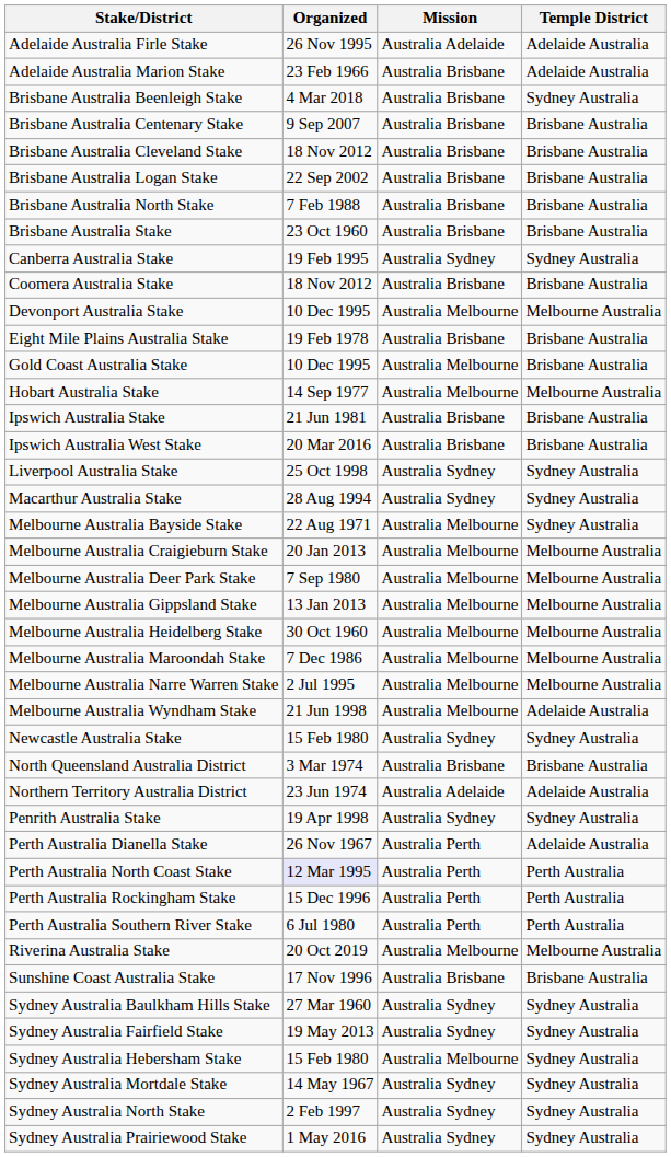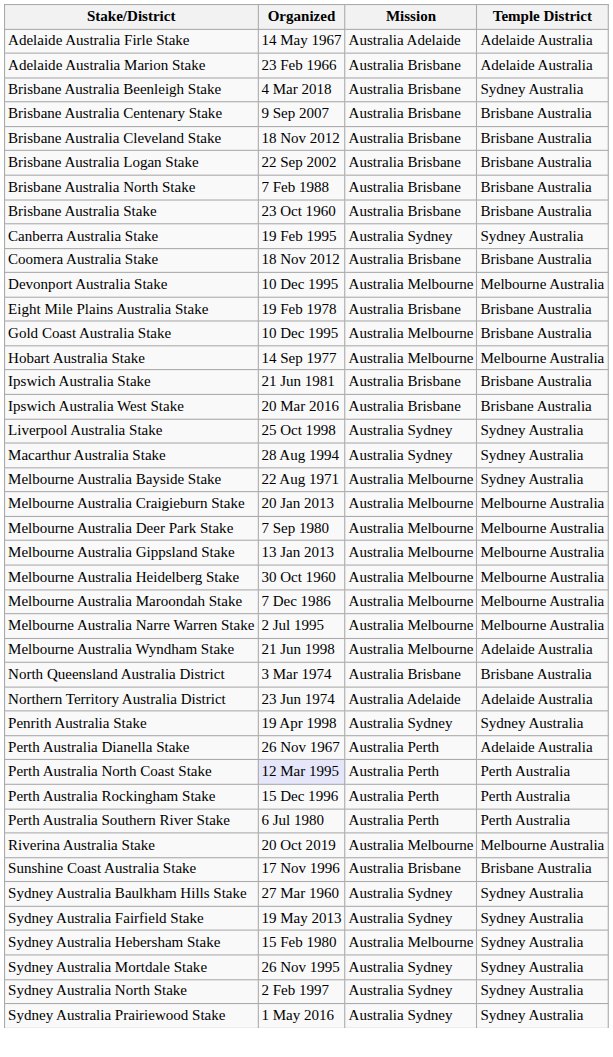 <table class="wikitable sortable mw-collapsible mw-collapsed" style="font-size:87%">
 <tr>
 <th>Stake/District</th>
 <th data-sort-type=date>Organized</th>
 <th>Mission</th>
 <th>Temple District</th>
 </tr>
 <tr>
 <td>Adelaide Australia Firle Stake</td>
-<td>26 Nov 1995</td>
+<td>14 May 1967</td>
 <td>Australia Adelaide</td>
 <td>Adelaide Australia</td>
 </tr>
 <tr>
 <td>Adelaide Australia Marion Stake</td>
 <td>23 Feb 1966</td>
 <td>Australia Brisbane</td>
 <td>Adelaide Australia</td>
 </tr>
 <tr>
 <td>Brisbane Australia Beenleigh Stake</td>
 <td>4 Mar 2018</td>
 <td>Australia Brisbane</td>
 <td>Sydney Australia</td>
 </tr>
 <tr>
 <td>Brisbane Australia Centenary Stake</td>
 <td>9 Sep 2007</td>
 <td>Australia Brisbane</td>
 <td>Brisbane Australia</td>
 </tr>
 <tr>
 <td>Brisbane Australia Cleveland Stake</td>
 <td>18 Nov 2012</td>
 <td>Australia Brisbane</td>
 <td>Brisbane Australia</td>
 </tr>
 <tr>
 <td>Brisbane Australia Logan Stake</td>
 <td>22 Sep 2002</td>
 <td>Australia Brisbane</td>
 <td>Brisbane Australia</td>
 </tr>
 <tr>
 <td>Brisbane Australia North Stake</td>
 <td>7 Feb 1988</td>
 <td>Australia Brisbane</td>
 <td>Brisbane Australia</td>
 </tr>
 <tr>
 <td>Brisbane Australia Stake</td>
 <td>23 Oct 1960</td>
 <td>Australia Brisbane</td>
 <td>Brisbane Australia</td>
 </tr>
 <tr>
 <td>Canberra Australia Stake</td>
 <td>19 Feb 1995</td>
 <td>Australia Sydney</td>
 <td>Sydney Australia</td>
 </tr>
 <tr>
 <td>Coomera Australia Stake</td>
 <td>18 Nov 2012</td>
 <td>Australia Brisbane</td>
 <td>Brisbane Australia</td>
 </tr>
 <tr>
 <td>Devonport Australia Stake</td>
 <td>10 Dec 1995</td>
 <td>Australia Melbourne</td>
 <td>Melbourne Australia</td>
 </tr>
 <tr>
 <td>Eight Mile Plains Australia Stake</td>
 <td>19 Feb 1978</td>
 <td>Australia Brisbane</td>
 <td>Brisbane Australia</td>
 </tr>
 <tr>
 <td>Gold Coast Australia Stake</td>
 <td>10 Dec 1995</td>
 <td>Australia Melbourne</td>
 <td>Brisbane Australia</td>
 </tr>
 <tr>
 <td>Hobart Australia Stake</td>
 <td>14 Sep 1977</td>
 <td>Australia Melbourne</td>
 <td>Melbourne Australia</td>
 </tr>
 <tr>
 <td>Ipswich Australia Stake</td>
 <td>21 Jun 1981</td>
 <td>Australia Brisbane</td>
 <td>Brisbane Australia</td>
 </tr>
 <tr>
 <td>Ipswich Australia West Stake</td>
 <td>20 Mar 2016</td>
 <td>Australia Brisbane</td>
 <td>Brisbane Australia</td>
 </tr>
 <tr>
 <td>Liverpool Australia Stake</td>
 <td>25 Oct 1998</td>
 <td>Australia Sydney</td>
 <td>Sydney Australia</td>
 </tr>
 <tr>
 <td>Macarthur Australia Stake</td>
 <td>28 Aug 1994</td>
 <td>Australia Sydney</td>
 <td>Sydney Australia</td>
 </tr>
 <tr>
 <td>Melbourne Australia Bayside Stake</td>
 <td>22 Aug 1971</td>
 <td>Australia Melbourne</td>
 <td>Sydney Australia</td>
 </tr>
 <tr>
 <td>Melbourne Australia Craigieburn Stake</td>
 <td>20 Jan 2013</td>
 <td>Australia Melbourne</td>
 <td>Melbourne Australia</td>
 </tr>
 <tr>
 <td>Melbourne Australia Deer Park Stake</td>
 <td>7 Sep 1980</td>
 <td>Australia Melbourne</td>
 <td>Melbourne Australia</td>
 </tr>
 <tr>
 <td>Melbourne Australia Gippsland Stake</td>
 <td>13 Jan 2013</td>
 <td>Australia Melbourne</td>
 <td>Melbourne Australia</td>
 </tr>
 <tr>
 <td>Melbourne Australia Heidelberg Stake</td>
 <td>30 Oct 1960</td>
 <td>Australia Melbourne</td>
 <td>Melbourne Australia</td>
 </tr>
 <tr>
 <td>Melbourne Australia Maroondah Stake</td>
 <td>7 Dec 1986</td>
 <td>Australia Melbourne</td>
 <td>Melbourne Australia</td>
 </tr>
 <tr>
 <td>Melbourne Australia Narre Warren Stake</td>
 <td>2 Jul 1995</td>
 <td>Australia Melbourne</td>
 <td>Melbourne Australia</td>
 </tr>
 <tr>
 <td>Melbourne Australia Wyndham Stake</td>
 <td>21 Jun 1998</td>
 <td>Australia Melbourne</td>
 <td>Adelaide Australia</td>
 </tr>
 <tr>
-<td>Newcastle Australia Stake</td>
-<td>15 Feb 1980</td>
-<td>Australia Sydney</td>
-<td>Sydney Australia</td>
-</tr>
-<tr>
 <td>North Queensland Australia District</td>
 <td>3 Mar 1974</td>
 <td>Australia Brisbane</td>
 <td>Brisbane Australia</td>
 </tr>
 <tr>
 <td>Northern Territory Australia District</td>
 <td>23 Jun 1974</td>
 <td>Australia Adelaide</td>
 <td>Adelaide Australia</td>
 </tr>
 <tr>
 <td>Penrith Australia Stake</td>
 <td>19 Apr 1998</td>
 <td>Australia Sydney</td>
 <td>Sydney Australia</td>
 </tr>
 <tr>
 <td>Perth Australia Dianella Stake</td>
 <td>26 Nov 1967</td>
 <td>Australia Perth</td>
 <td>Adelaide Australia</td>
 </tr>
 <tr>
 <td>Perth Australia North Coast Stake</td>
 <td style="background: lavender;">12 Mar 1995</td>
 <td>Australia Perth</td>
 <td>Perth Australia</td>
 </tr>
 <tr>
 <td>Perth Australia Rockingham Stake</td>
 <td>15 Dec 1996</td>
 <td>Australia Perth</td>
 <td>Perth Australia</td>
 </tr>
 <tr>
 <td>Perth Australia Southern River Stake</td>
 <td>6 Jul 1980</td>
 <td>Australia Perth</td>
 <td>Perth Australia</td>
 </tr>
 <tr>
 <td>Riverina Australia Stake</td>
 <td>20 Oct 2019</td>
 <td>Australia Melbourne</td>
 <td>Melbourne Australia</td>
 </tr>
 <tr>
 <td>Sunshine Coast Australia Stake</td>
 <td>17 Nov 1996</td>
 <td>Australia Brisbane</td>
 <td>Brisbane Australia</td>
 </tr>
 <tr>
 <td>Sydney Australia Baulkham Hills Stake</td>
 <td>27 Mar 1960</td>
 <td>Australia Sydney</td>
 <td>Sydney Australia</td>
 </tr>
 <tr>
 <td>Sydney Australia Fairfield Stake</td>
 <td>19 May 2013</td>
 <td>Australia Sydney</td>
 <td>Sydney Australia</td>
 </tr>
 <tr>
 <td>Sydney Australia Hebersham Stake</td>
 <td>15 Feb 1980</td>
 <td>Australia Melbourne</td>
 <td>Sydney Australia</td>
 </tr>
 <tr>
 <td>Sydney Australia Mortdale Stake</td>
-<td>14 May 1967</td>
+<td>26 Nov 1995</td>
 <td>Australia Sydney</td>
 <td>Sydney Australia</td>
 </tr>
 <tr>
 <td>Sydney Australia North Stake</td>
 <td>2 Feb 1997</td>
 <td>Australia Sydney</td>
 <td>Sydney Australia</td>
 </tr>
 <tr>
 <td>Sydney Australia Prairiewood Stake</td>
 <td>1 May 2016</td>
 <td>Australia Sydney</td>
 <td>Sydney Australia</td>
 </tr>
 </table>
